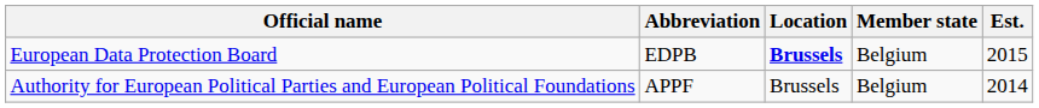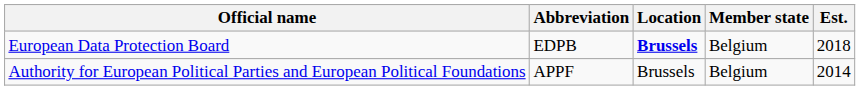 <table class="wikitable">
 <tr>
 <th>Official name</th>
 <th>Abbreviation</th>
 <th>Location</th>
 <th>Member state</th>
 <th>Est.</th>
 </tr>
 <tr>
 <td><a href='#'>European Data Protection Board</a></td>
 <td>EDPB</td>
 <td><strong><a href='#'>Brussels</a></strong></td>
 <td>Belgium</td>
-<td>2015</td>
+<td>2018</td>
 </tr>
 <tr>
 <td><a href='#'>Authority for European Political Parties and European Political Foundations</a></td>
 <td>APPF</td>
 <td>Brussels</td>
 <td>Belgium</td>
 <td>2014</td>
 </tr>
 </table>
